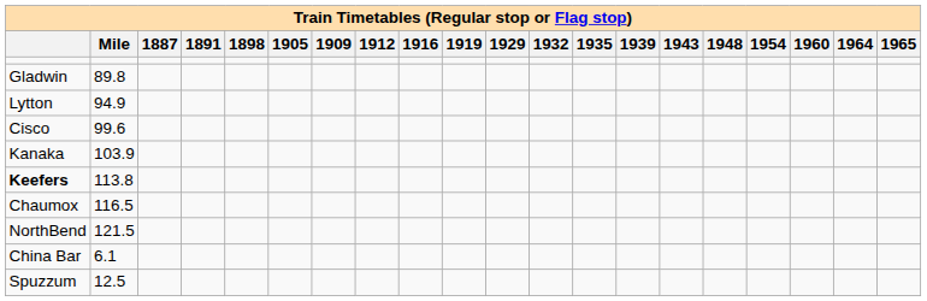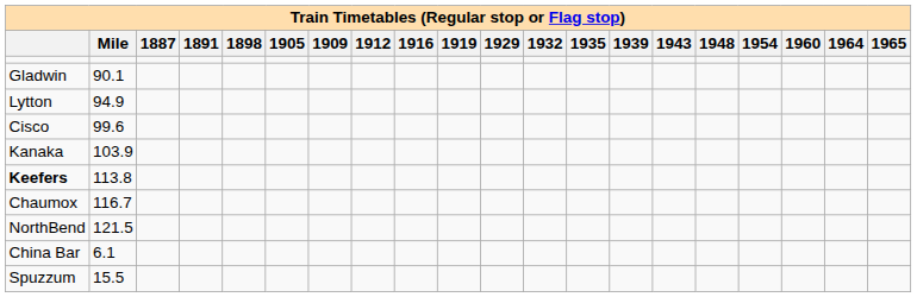 <table class="wikitable">
 <tr>
 <th colspan="20" style="background:#ffdead;">Train Timetables (Regular stop or <a href='#'>Flag stop</a>)</th>
 </tr>
 <tr>
 <th></th>
 <th>Mile</th>
 <th>1887</th>
 <th>1891</th>
 <th>1898</th>
 <th>1905</th>
 <th>1909</th>
 <th>1912</th>
 <th>1916</th>
 <th>1919</th>
 <th>1929</th>
 <th>1932</th>
 <th>1935</th>
 <th>1939</th>
 <th>1943</th>
 <th>1948</th>
 <th>1954</th>
 <th>1960</th>
 <th>1964</th>
 <th>1965</th>
 </tr>
 <tr>
 <td></td>
 <td></td>
 <td></td>
 <td></td>
 <td></td>
 <td></td>
 <td></td>
 <td></td>
 <td></td>
 <td></td>
 <td></td>
 <td></td>
 <td></td>
 <td></td>
 <td></td>
 <td></td>
 <td></td>
 <td></td>
 <td></td>
 <td></td>
 </tr>
 <tr>
 <td>Gladwin</td>
-<td>89.8</td>
+<td>90.1</td>
 <td></td>
 <td></td>
 <td></td>
 <td></td>
 <td></td>
 <td></td>
 <td></td>
 <td></td>
 <td></td>
 <td></td>
 <td></td>
 <td></td>
 <td></td>
 <td></td>
 <td></td>
 <td></td>
 <td></td>
 <td></td>
 </tr>
 <tr>
 <td>Lytton</td>
 <td>94.9</td>
 <td></td>
 <td></td>
 <td></td>
 <td></td>
 <td></td>
 <td></td>
 <td></td>
 <td></td>
 <td></td>
 <td></td>
 <td></td>
 <td></td>
 <td></td>
 <td></td>
 <td></td>
 <td></td>
 <td></td>
 <td></td>
 </tr>
 <tr>
 <td>Cisco</td>
 <td>99.6</td>
 <td></td>
 <td></td>
 <td></td>
 <td></td>
 <td></td>
 <td></td>
 <td></td>
 <td></td>
 <td></td>
 <td></td>
 <td></td>
 <td></td>
 <td></td>
 <td></td>
 <td></td>
 <td></td>
 <td></td>
 <td></td>
 </tr>
 <tr>
 <td>Kanaka</td>
 <td>103.9</td>
 <td></td>
 <td></td>
 <td></td>
 <td></td>
 <td></td>
 <td></td>
 <td></td>
 <td></td>
 <td></td>
 <td></td>
 <td></td>
 <td></td>
 <td></td>
 <td></td>
 <td></td>
 <td></td>
 <td></td>
 <td></td>
 </tr>
 <tr>
 <td><strong>Keefers</strong></td>
 <td>113.8</td>
 <td></td>
 <td></td>
 <td></td>
 <td></td>
 <td></td>
 <td></td>
 <td></td>
 <td></td>
 <td></td>
 <td></td>
 <td></td>
 <td></td>
 <td></td>
 <td></td>
 <td></td>
 <td></td>
 <td></td>
 <td></td>
 </tr>
 <tr>
 <td>Chaumox</td>
-<td>116.5</td>
+<td>116.7</td>
 <td></td>
 <td></td>
 <td></td>
 <td></td>
 <td></td>
 <td></td>
 <td></td>
 <td></td>
 <td></td>
 <td></td>
 <td></td>
 <td></td>
 <td></td>
 <td></td>
 <td></td>
 <td></td>
 <td></td>
 <td></td>
 </tr>
 <tr>
 <td>NorthBend</td>
 <td>121.5</td>
 <td></td>
 <td></td>
 <td></td>
 <td></td>
 <td></td>
 <td></td>
 <td></td>
 <td></td>
 <td></td>
 <td></td>
 <td></td>
 <td></td>
 <td></td>
 <td></td>
 <td></td>
 <td></td>
 <td></td>
 <td></td>
 </tr>
 <tr>
 <td>China Bar</td>
 <td>6.1</td>
 <td></td>
 <td></td>
 <td></td>
 <td></td>
 <td></td>
 <td></td>
 <td></td>
 <td></td>
 <td></td>
 <td></td>
 <td></td>
 <td></td>
 <td></td>
 <td></td>
 <td></td>
 <td></td>
 <td></td>
 <td></td>
 </tr>
 <tr>
 <td>Spuzzum</td>
-<td>12.5</td>
+<td>15.5</td>
 <td></td>
 <td></td>
 <td></td>
 <td></td>
 <td></td>
 <td></td>
 <td></td>
 <td></td>
 <td></td>
 <td></td>
 <td></td>
 <td></td>
 <td></td>
 <td></td>
 <td></td>
 <td></td>
 <td></td>
 <td></td>
 </tr>
 </table>
